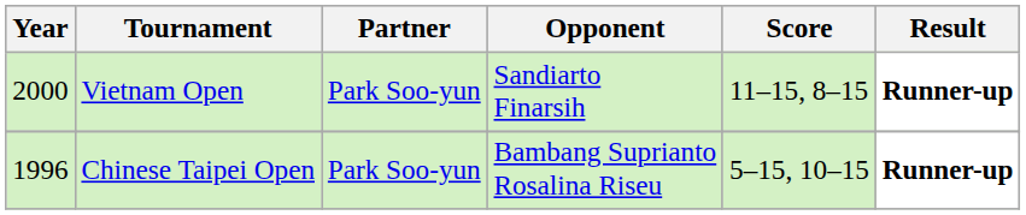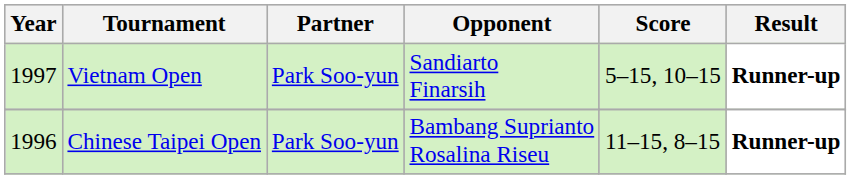 <table class="sortable wikitable" style="font-size: 90%;">
 <tr>
 <th>Year</th>
 <th>Tournament</th>
 <th>Partner</th>
 <th>Opponent</th>
 <th>Score</th>
 <th>Result</th>
 </tr>
 <tr style="background:#D4F1C5">
-<td align="center">2000</td>
+<td align="center">1997</td>
 <td align="left"><a href='#'>Vietnam Open</a></td>
 <td align="left"> <a href='#'>Park Soo-yun</a></td>
 <td align="left"> <a href='#'>Sandiarto</a> <br>  <a href='#'>Finarsih</a></td>
-<td align="left">11–15, 8–15</td>
+<td align="left">5–15, 10–15</td>
 <td style="text-align:left; background:white"> <strong>Runner-up</strong></td>
 </tr>
 <tr>
 </tr>
 <tr style="background:#D4F1C5">
 <td align="center">1996</td>
 <td align="left"><a href='#'>Chinese Taipei Open</a></td>
 <td align="left"> <a href='#'>Park Soo-yun</a></td>
 <td align="left"> <a href='#'>Bambang Suprianto</a> <br>  <a href='#'>Rosalina Riseu</a></td>
-<td align="left">5–15, 10–15</td>
+<td align="left">11–15, 8–15</td>
 <td style="text-align:left; background:white"> <strong>Runner-up</strong></td>
 </tr>
 </table>
